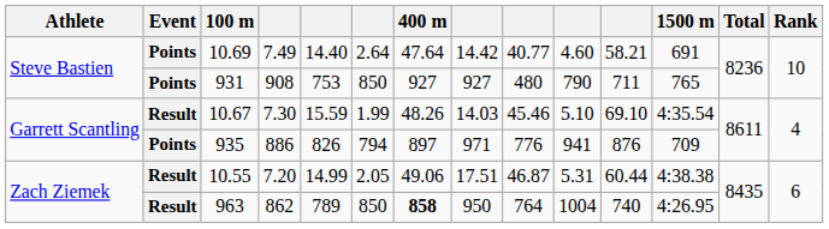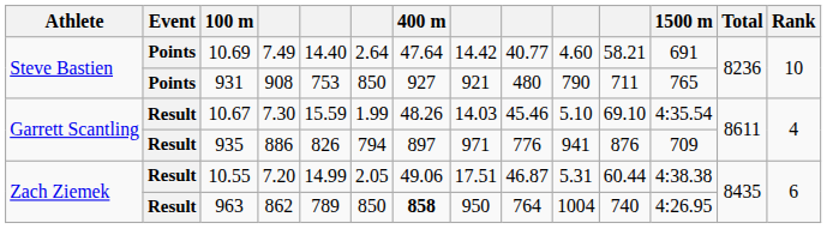 <table class=wikitable style=font-size:90%;text-align:center>
 <tr>
 <th>Athlete</th>
 <th>Event</th>
 <th>100 m</th>
 <th></th>
 <th></th>
 <th></th>
 <th>400 m</th>
 <th></th>
 <th></th>
 <th></th>
 <th></th>
 <th>1500 m</th>
 <th>Total</th>
 <th>Rank</th>
 </tr>
 <tr>
 <td rowspan=2 align=left><a href='#'>Steve Bastien</a></td>
 <th style=font-size:95%>Points</th>
 <td>10.69</td>
 <td>7.49</td>
 <td>14.40</td>
 <td>2.64</td>
 <td>47.64</td>
 <td>14.42</td>
 <td>40.77</td>
 <td>4.60</td>
 <td>58.21</td>
 <td>691</td>
 <td rowspan=2>8236</td>
 <td rowspan=2>10</td>
 </tr>
 <tr>
 <th style=font-size:95%>Points</th>
 <td>931</td>
 <td>908</td>
 <td>753</td>
 <td>850</td>
 <td>927</td>
-<td>927</td>
+<td>921</td>
 <td>480</td>
 <td>790</td>
 <td>711</td>
 <td>765</td>
 </tr>
 <tr>
 <td rowspan=2 align=left><a href='#'>Garrett Scantling</a></td>
 <th style=font-size:95%>Result</th>
 <td>10.67</td>
 <td>7.30</td>
 <td>15.59</td>
 <td>1.99</td>
 <td>48.26</td>
 <td>14.03</td>
 <td>45.46</td>
 <td>5.10</td>
 <td>69.10</td>
 <td>4:35.54</td>
 <td rowspan=2>8611</td>
 <td rowspan=2>4</td>
 </tr>
 <tr>
-<th style=font-size:95%>Points</th>
+<th style=font-size:95%>Result</th>
 <td>935</td>
 <td>886</td>
 <td>826</td>
 <td>794</td>
 <td>897</td>
 <td>971</td>
 <td>776</td>
 <td>941</td>
 <td>876</td>
 <td>709</td>
 </tr>
 <tr>
 <td rowspan=2 align=left><a href='#'>Zach Ziemek</a></td>
 <th style=font-size:95%>Result</th>
 <td>10.55</td>
 <td>7.20</td>
 <td>14.99</td>
 <td>2.05</td>
 <td>49.06</td>
 <td>17.51</td>
 <td>46.87</td>
 <td>5.31</td>
 <td>60.44</td>
 <td>4:38.38</td>
 <td rowspan=2>8435</td>
 <td rowspan=2>6</td>
 </tr>
 <tr>
 <th style=font-size:95%>Result</th>
 <td>963</td>
 <td>862</td>
 <td>789</td>
 <td>850</td>
 <td><strong>858</strong></td>
 <td>950</td>
 <td>764</td>
 <td>1004</td>
 <td>740</td>
 <td>4:26.95</td>
 </tr>
 </table>
